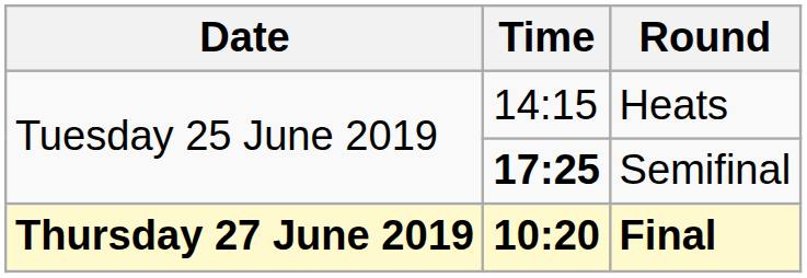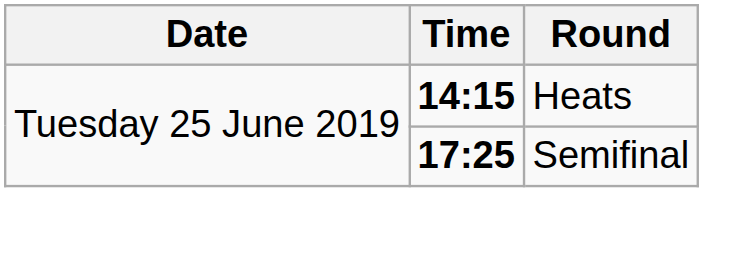 <table class="wikitable">
 <tr>
 <th>Date</th>
 <th>Time</th>
 <th>Round</th>
 </tr>
 <tr>
 <td rowspan=2>Tuesday 25 June 2019</td>
-<td>14:15</td>
+<td><strong>14:15</strong></td>
 <td>Heats</td>
 </tr>
 <tr>
 <td><strong>17:25</strong></td>
 <td>Semifinal</td>
 </tr>
-<tr>
-<td style=background:lemonchiffon><strong>Thursday 27 June 2019</strong></td>
-<td style=background:lemonchiffon><strong>10:20</strong></td>
-<td style=background:lemonchiffon><strong>Final</strong></td>
-</tr>
 </table>
